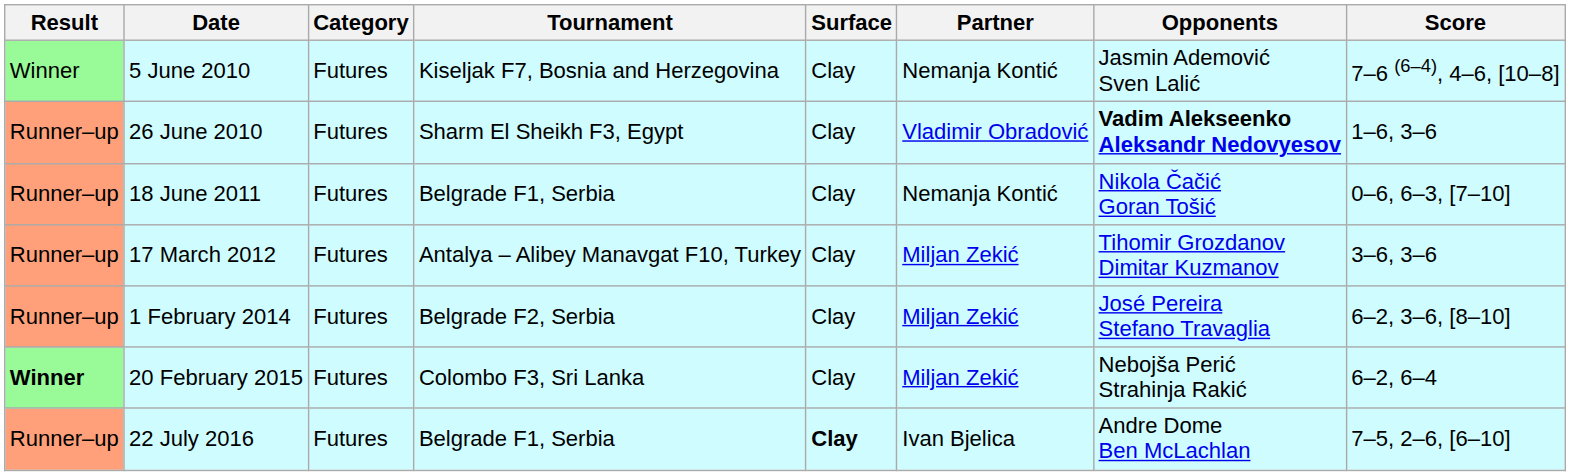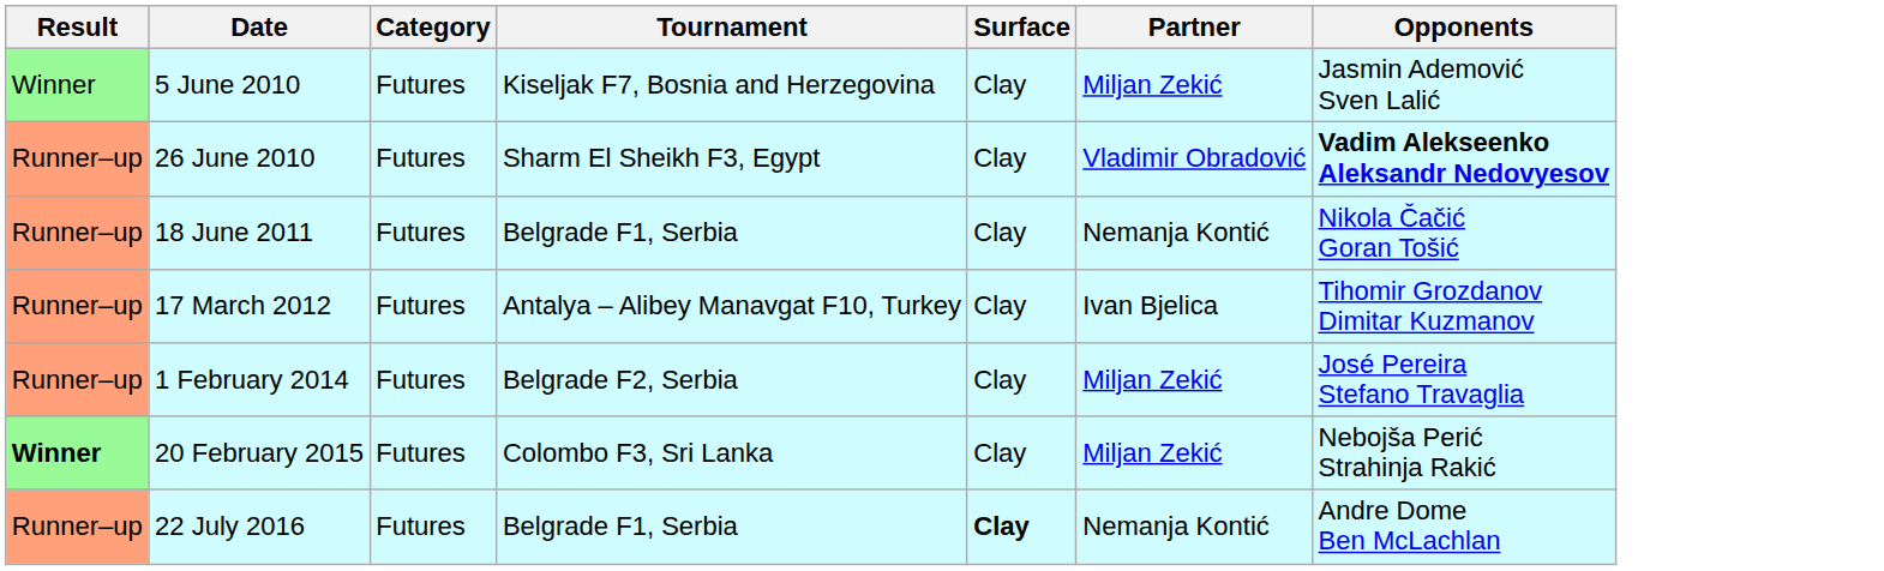 <table class="sortable wikitable" style=font-size:97%>
 <tr>
 <th>Result</th>
 <th>Date</th>
 <th>Category</th>
 <th>Tournament</th>
 <th>Surface</th>
 <th>Partner</th>
 <th>Opponents</th>
-<th>Score</th>
 </tr>
 <tr bgcolor=cffcff>
 <td bgcolor=98FB98>Winner</td>
 <td>5 June 2010</td>
 <td>Futures</td>
 <td>Kiseljak F7, Bosnia and Herzegovina</td>
 <td>Clay</td>
-<td> Nemanja Kontić</td>
+<td> <a href='#'>Miljan Zekić</a></td>
 <td> Jasmin Ademović<br> Sven Lalić</td>
-<td>7–6 <sup>(6–4)</sup>, 4–6, [10–8]</td>
 </tr>
 <tr bgcolor=cffcff>
 <td bgcolor="FFA07A">Runner–up</td>
 <td>26 June 2010</td>
 <td>Futures</td>
 <td>Sharm El Sheikh F3, Egypt</td>
 <td>Clay</td>
 <td> <a href='#'>Vladimir Obradović</a></td>
 <td><strong> Vadim Alekseenko<br> <a href='#'>Aleksandr Nedovyesov</a></strong></td>
-<td>1–6, 3–6</td>
 </tr>
 <tr bgcolor=cffcff>
 <td bgcolor="FFA07A">Runner–up</td>
 <td>18 June 2011</td>
 <td>Futures</td>
 <td>Belgrade F1, Serbia</td>
 <td>Clay</td>
 <td> Nemanja Kontić</td>
 <td> <a href='#'>Nikola Čačić</a><br> <a href='#'>Goran Tošić</a></td>
-<td>0–6, 6–3, [7–10]</td>
 </tr>
 <tr bgcolor=cffcff>
 <td bgcolor="FFA07A">Runner–up</td>
 <td>17 March 2012</td>
 <td>Futures</td>
 <td>Antalya – Alibey Manavgat F10, Turkey</td>
 <td>Clay</td>
-<td> <a href='#'>Miljan Zekić</a></td>
+<td> Ivan Bjelica</td>
 <td> <a href='#'>Tihomir Grozdanov</a><br> <a href='#'>Dimitar Kuzmanov</a></td>
-<td>3–6, 3–6</td>
 </tr>
 <tr bgcolor=cffcff>
 <td bgcolor="FFA07A">Runner–up</td>
 <td>1 February 2014</td>
 <td>Futures</td>
 <td>Belgrade F2, Serbia</td>
 <td>Clay</td>
 <td> <a href='#'>Miljan Zekić</a></td>
 <td> <a href='#'>José Pereira</a><br> <a href='#'>Stefano Travaglia</a></td>
-<td>6–2, 3–6, [8–10]</td>
 </tr>
 <tr bgcolor=cffcff>
 <td bgcolor=98FB98><strong>Winner</strong></td>
 <td>20 February 2015</td>
 <td>Futures</td>
 <td>Colombo F3, Sri Lanka</td>
 <td>Clay</td>
 <td> <a href='#'>Miljan Zekić</a></td>
 <td> Nebojša Perić<br> Strahinja Rakić</td>
-<td>6–2, 6–4</td>
 </tr>
 <tr bgcolor=cffcff>
 <td bgcolor="FFA07A">Runner–up</td>
 <td>22 July 2016</td>
 <td>Futures</td>
 <td>Belgrade F1, Serbia</td>
 <td><strong>Clay</strong></td>
-<td> Ivan Bjelica</td>
+<td> Nemanja Kontić</td>
 <td> Andre Dome<br> <a href='#'>Ben McLachlan</a></td>
-<td>7–5, 2–6, [6–10]</td>
 </tr>
 </table>
